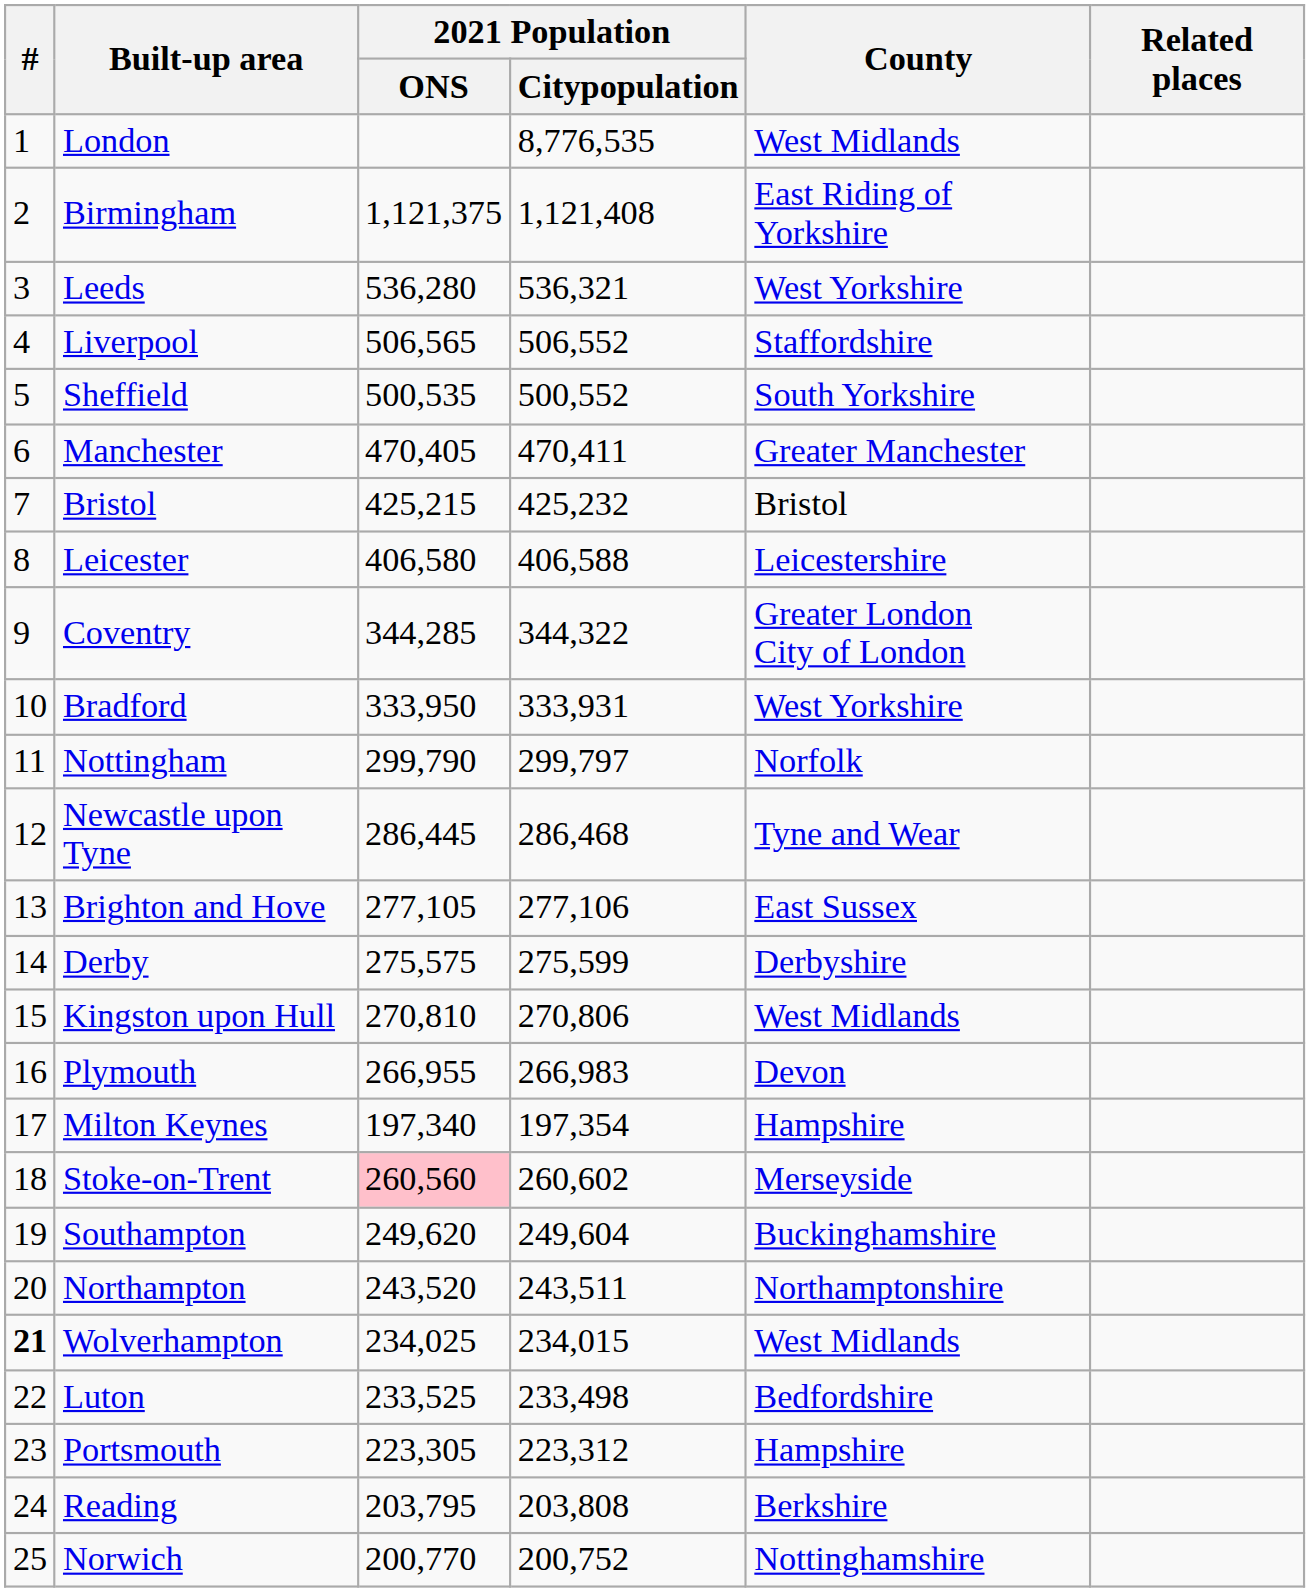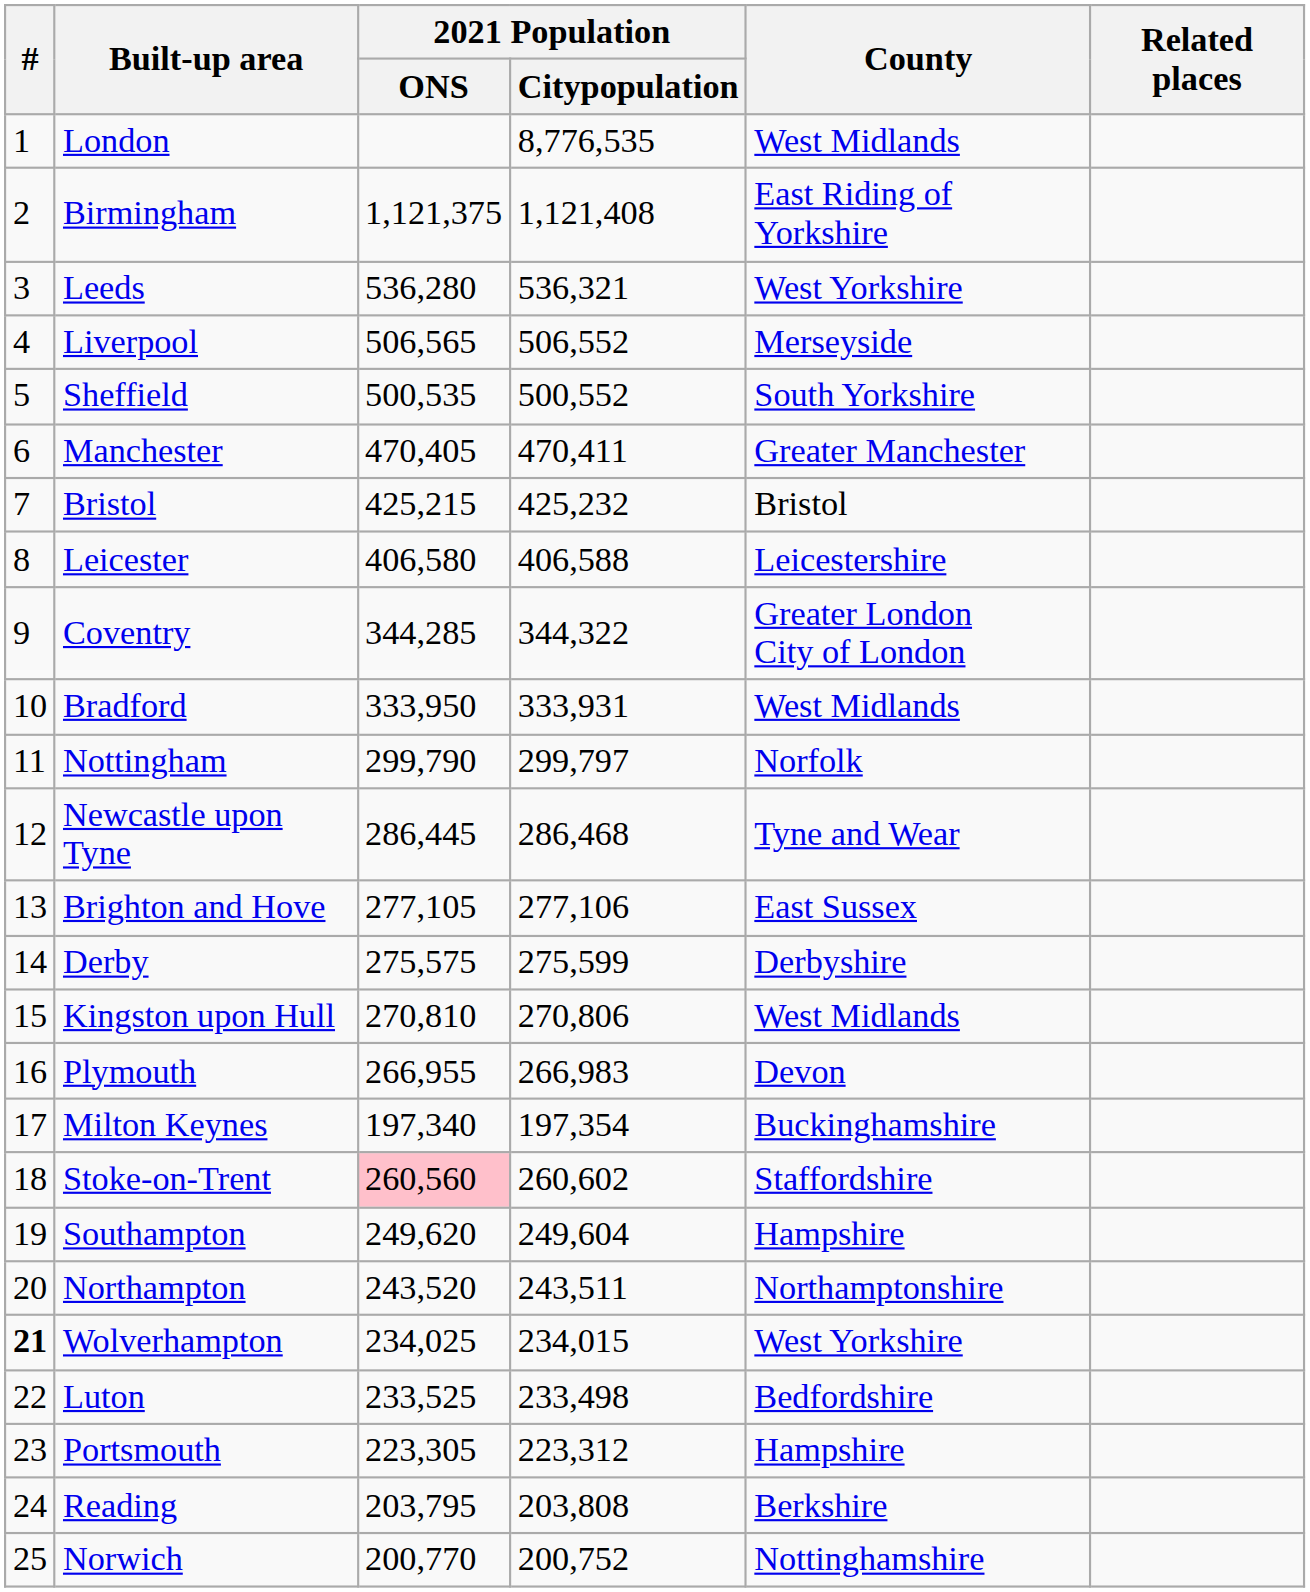 <table class="wikitable sortable">
 <tr>
 <th rowspan=2>#</th>
 <th rowspan=2>Built-up area</th>
 <th colspan=2>2021 Population</th>
 <th rowspan=2>County</th>
 <th class="unsortable" rowspan=2>Related places</th>
 </tr>
 <tr>
 <th>ONS</th>
 <th>Citypopulation</th>
 </tr>
 <tr>
 <td>1</td>
 <td><a href='#'>London</a></td>
 <td></td>
 <td>8,776,535</td>
 <td><a href='#'> West Midlands</a></td>
 <td></td>
 </tr>
 <tr>
 <td>2</td>
 <td><a href='#'>Birmingham</a></td>
 <td>1,121,375</td>
 <td>1,121,408</td>
 <td><a href='#'>East Riding of Yorkshire</a></td>
 <td></td>
 </tr>
 <tr>
 <td>3</td>
 <td><a href='#'>Leeds</a></td>
 <td>536,280</td>
 <td>536,321</td>
 <td><a href='#'>West Yorkshire</a></td>
 <td></td>
 </tr>
 <tr>
 <td>4</td>
 <td><a href='#'>Liverpool</a></td>
 <td>506,565</td>
 <td>506,552</td>
-<td><a href='#'>Staffordshire</a></td>
+<td><a href='#'>Merseyside</a></td>
 <td></td>
 </tr>
 <tr>
 <td>5</td>
 <td><a href='#'>Sheffield</a></td>
 <td>500,535</td>
 <td>500,552</td>
 <td><a href='#'>South Yorkshire</a></td>
 <td></td>
 </tr>
 <tr>
 <td>6</td>
 <td><a href='#'>Manchester</a></td>
 <td>470,405</td>
 <td>470,411</td>
 <td><a href='#'>Greater Manchester</a></td>
 <td></td>
 </tr>
 <tr>
 <td>7</td>
 <td><a href='#'>Bristol</a></td>
 <td>425,215</td>
 <td>425,232</td>
 <td>Bristol</td>
 <td></td>
 </tr>
 <tr>
 <td>8</td>
 <td><a href='#'>Leicester</a></td>
 <td>406,580</td>
 <td>406,588</td>
 <td><a href='#'>Leicestershire</a></td>
 <td></td>
 </tr>
 <tr>
 <td>9</td>
 <td><a href='#'>Coventry</a></td>
 <td>344,285</td>
 <td>344,322</td>
 <td><a href='#'>Greater London</a><br><a href='#'>City of London</a></td>
 <td></td>
 </tr>
 <tr>
 <td>10</td>
 <td><a href='#'>Bradford</a></td>
 <td>333,950</td>
 <td>333,931</td>
-<td><a href='#'>West Yorkshire</a></td>
+<td><a href='#'> West Midlands</a></td>
 <td></td>
 </tr>
 <tr>
 <td>11</td>
 <td><a href='#'>Nottingham</a></td>
 <td>299,790</td>
 <td>299,797</td>
 <td><a href='#'>Norfolk</a></td>
 <td></td>
 </tr>
 <tr>
 <td>12</td>
 <td><a href='#'>Newcastle upon Tyne</a></td>
 <td>286,445</td>
 <td>286,468</td>
 <td><a href='#'>Tyne and Wear</a></td>
 <td></td>
 </tr>
 <tr>
 <td>13</td>
 <td><a href='#'>Brighton and Hove</a></td>
 <td>277,105</td>
 <td>277,106</td>
 <td><a href='#'>East Sussex</a></td>
 <td></td>
 </tr>
 <tr>
 <td>14</td>
 <td><a href='#'>Derby</a></td>
 <td>275,575</td>
 <td>275,599</td>
 <td><a href='#'>Derbyshire</a></td>
 <td></td>
 </tr>
 <tr>
 <td>15</td>
 <td><a href='#'>Kingston upon Hull</a></td>
 <td>270,810</td>
 <td>270,806</td>
 <td><a href='#'> West Midlands</a></td>
 <td></td>
 </tr>
 <tr>
 <td>16</td>
 <td><a href='#'>Plymouth</a></td>
 <td>266,955</td>
 <td>266,983</td>
 <td><a href='#'>Devon</a></td>
 <td></td>
 </tr>
 <tr>
 <td>17</td>
 <td><a href='#'>Milton Keynes</a> </td>
 <td>197,340</td>
 <td>197,354</td>
-<td><a href='#'>Hampshire</a></td>
+<td><a href='#'>Buckinghamshire</a></td>
 <td></td>
 </tr>
 <tr>
 <td>18</td>
 <td><a href='#'>Stoke-on-Trent</a></td>
 <td style="background: pink;">260,560</td>
 <td>260,602</td>
-<td><a href='#'>Merseyside</a></td>
+<td><a href='#'>Staffordshire</a></td>
 <td></td>
 </tr>
 <tr>
 <td>19</td>
 <td><a href='#'>Southampton</a></td>
 <td>249,620</td>
 <td>249,604</td>
-<td><a href='#'>Buckinghamshire</a></td>
+<td><a href='#'>Hampshire</a></td>
 <td></td>
 </tr>
 <tr>
 <td>20</td>
 <td><a href='#'>Northampton</a></td>
 <td>243,520</td>
 <td>243,511</td>
 <td><a href='#'>Northamptonshire</a></td>
 <td></td>
 </tr>
 <tr>
 <td><strong>21</strong></td>
 <td><a href='#'>Wolverhampton</a></td>
 <td>234,025</td>
 <td>234,015</td>
-<td><a href='#'> West Midlands</a></td>
+<td><a href='#'>West Yorkshire</a></td>
 <td></td>
 </tr>
 <tr>
 <td>22</td>
 <td><a href='#'>Luton</a></td>
 <td>233,525</td>
 <td>233,498</td>
 <td><a href='#'>Bedfordshire</a></td>
 <td></td>
 </tr>
 <tr>
 <td>23</td>
 <td><a href='#'>Portsmouth</a></td>
 <td>223,305</td>
 <td>223,312</td>
 <td><a href='#'>Hampshire</a></td>
 <td></td>
 </tr>
 <tr>
 <td>24</td>
 <td><a href='#'>Reading</a></td>
 <td>203,795</td>
 <td>203,808</td>
 <td><a href='#'>Berkshire</a></td>
 <td></td>
 </tr>
 <tr>
 <td>25</td>
 <td><a href='#'>Norwich</a></td>
 <td>200,770</td>
 <td>200,752</td>
 <td><a href='#'>Nottinghamshire</a></td>
 <td></td>
 </tr>
 </table>
